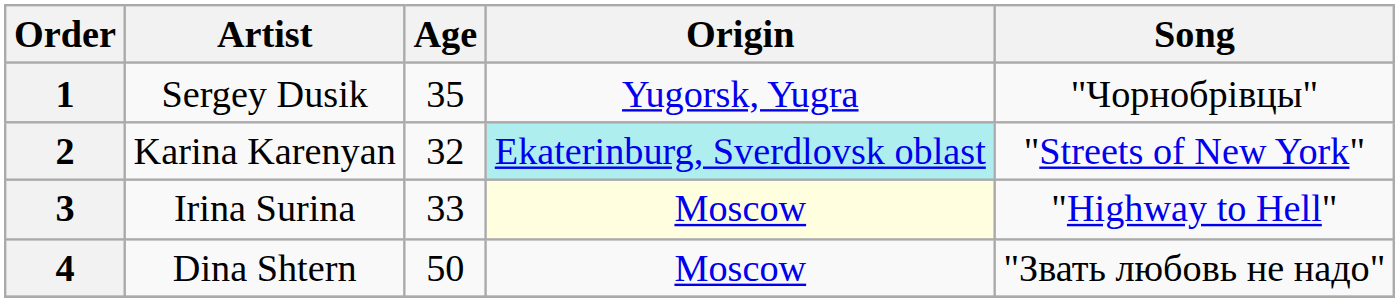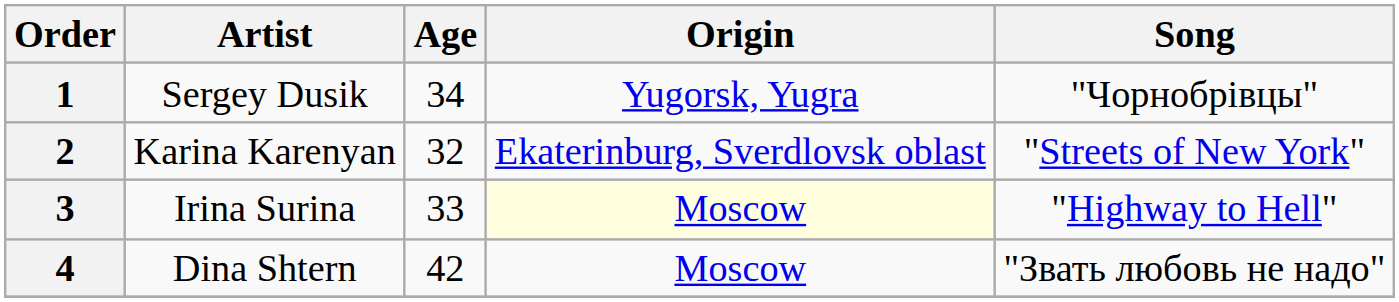 <table class="wikitable" style="text-align:center; line-height:17px;">
 <tr>
 <th scope="col">Order</th>
 <th scope="col">Artist</th>
 <th scope="col">Age</th>
 <th scope="col">Origin</th>
 <th scope="col">Song</th>
 </tr>
 <tr>
 <th>1</th>
 <td>Sergey Dusik</td>
-<td>35</td>
+<td>34</td>
 <td><a href='#'>Yugorsk, Yugra</a></td>
 <td>"Чорнобрiвцы"</td>
 </tr>
 <tr>
 <th>2</th>
 <td>Karina Karenyan</td>
 <td>32</td>
-<td style="background: paleturquoise;"><a href='#'>Ekaterinburg, Sverdlovsk oblast</a></td>
+<td><a href='#'>Ekaterinburg, Sverdlovsk oblast</a></td>
 <td>"<a href='#'>Streets of New York</a>"</td>
 </tr>
 <tr>
 <th>3</th>
 <td>Irina Surina</td>
 <td>33</td>
 <td style="background: lightyellow;"><a href='#'>Moscow</a></td>
 <td>"<a href='#'>Highway to Hell</a>"</td>
 </tr>
 <tr>
 <th>4</th>
 <td>Dina Shtern</td>
-<td>50</td>
+<td>42</td>
 <td><a href='#'>Moscow</a></td>
 <td>"Звать любовь не надо"</td>
 </tr>
 <tr>
 </tr>
 </table>
